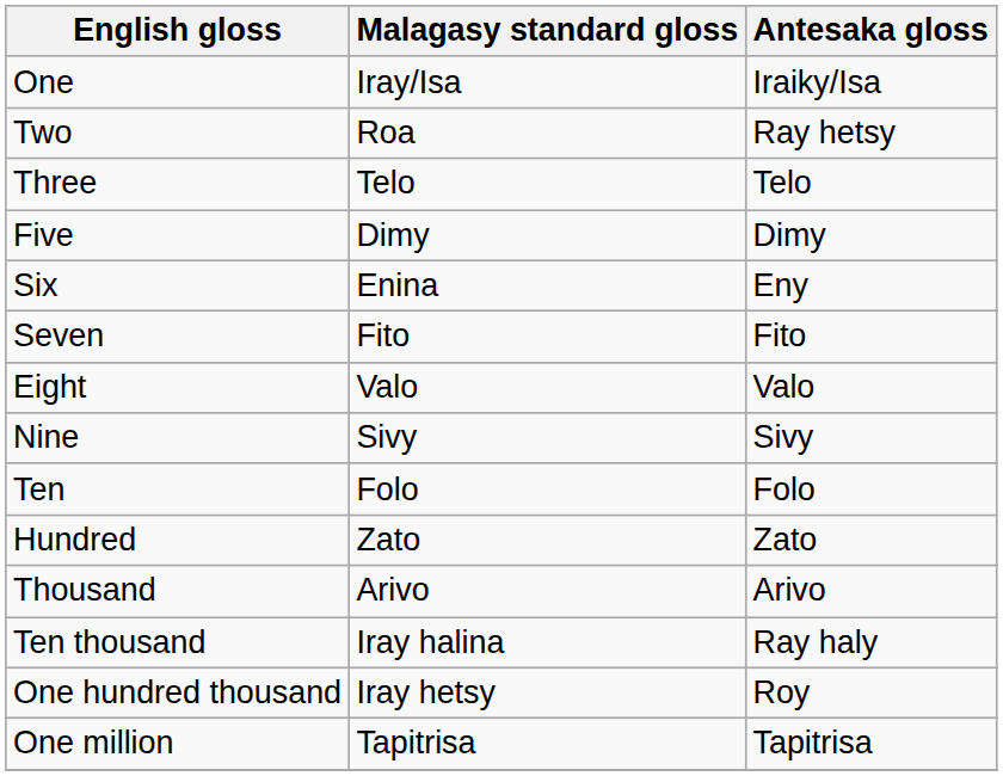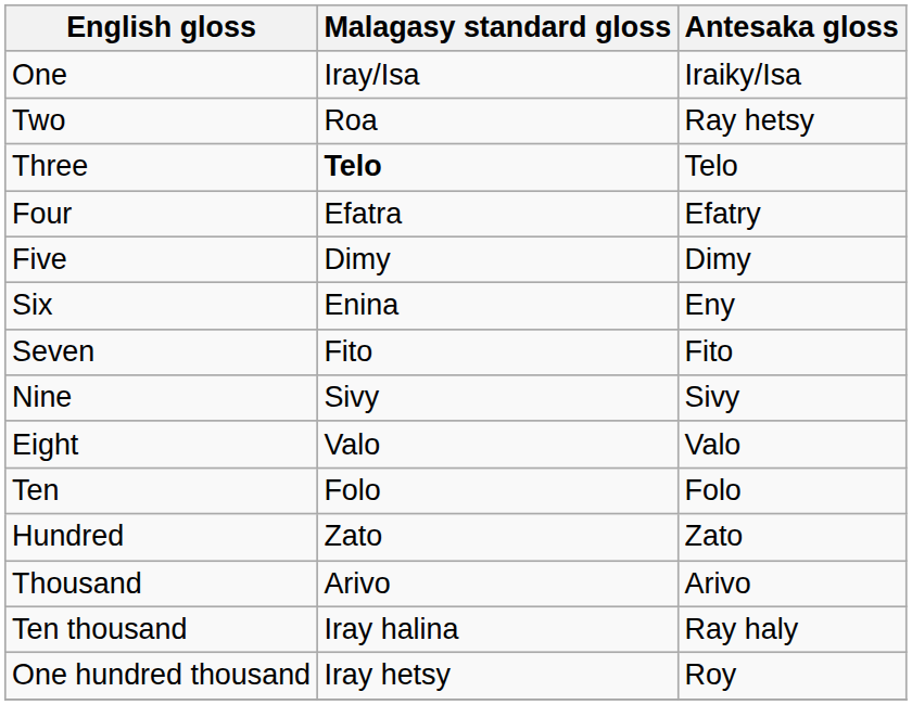 <table class="wikitable sortable">
 <tr>
 <th>English gloss</th>
 <th>Malagasy standard gloss</th>
 <th>Antesaka gloss</th>
 </tr>
 <tr>
 <td>One</td>
 <td>Iray/Isa</td>
 <td>Iraiky/Isa</td>
 </tr>
 <tr>
 <td>Two</td>
 <td>Roa</td>
 <td>Ray hetsy</td>
 </tr>
 <tr>
 <td>Three</td>
+<td><strong>Telo</strong></td>
 <td>Telo</td>
-<td>Telo</td>
+</tr>
+<tr>
+<td>Four</td>
+<td>Efatra</td>
+<td>Efatry</td>
 </tr>
 <tr>
 <td>Five</td>
 <td>Dimy</td>
 <td>Dimy</td>
 </tr>
 <tr>
 <td>Six</td>
 <td>Enina</td>
 <td>Eny</td>
 </tr>
 <tr>
 <td>Seven</td>
 <td>Fito</td>
 <td>Fito</td>
 </tr>
 <tr>
+<td>Nine</td>
+<td>Sivy</td>
+<td>Sivy</td>
+</tr>
+<tr>
 <td>Eight</td>
 <td>Valo</td>
 <td>Valo</td>
-</tr>
-<tr>
-<td>Nine</td>
-<td>Sivy</td>
-<td>Sivy</td>
 </tr>
 <tr>
 <td>Ten</td>
 <td>Folo</td>
 <td>Folo</td>
 </tr>
 <tr>
 <td>Hundred</td>
 <td>Zato</td>
 <td>Zato</td>
 </tr>
 <tr>
 <td>Thousand</td>
 <td>Arivo</td>
 <td>Arivo</td>
 </tr>
 <tr>
 <td>Ten thousand</td>
 <td>Iray halina</td>
 <td>Ray haly</td>
 </tr>
 <tr>
 <td>One hundred thousand</td>
 <td>Iray hetsy</td>
 <td>Roy</td>
 </tr>
 <tr>
-<td>One million</td>
-<td>Tapitrisa</td>
-<td>Tapitrisa</td>
-</tr>
-<tr>
 </tr>
 </table>
